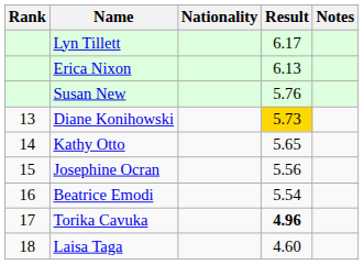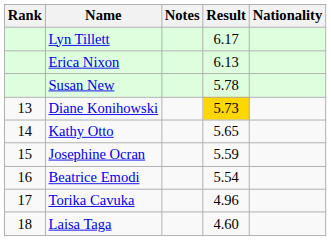 <table class="wikitable sortable" style="text-align:center">
 <tr>
 <th>Rank</th>
 <th>Name</th>
+<th>Notes</th>
+<th>Result</th>
 <th>Nationality</th>
-<th>Result</th>
-<th>Notes</th>
 </tr>
 <tr bgcolor=ddffdd>
 <td></td>
 <td align=left><a href='#'>Lyn Tillett</a></td>
+<td></td>
+<td>6.17</td>
 <td align=left></td>
-<td>6.17</td>
-<td></td>
 </tr>
 <tr bgcolor=ddffdd>
 <td></td>
 <td align=left><a href='#'>Erica Nixon</a></td>
+<td></td>
+<td>6.13</td>
 <td align=left></td>
-<td>6.13</td>
-<td></td>
 </tr>
 <tr bgcolor=ddffdd>
 <td></td>
 <td align=left><a href='#'>Susan New</a></td>
+<td></td>
+<td>5.78</td>
 <td align=left></td>
-<td>5.76</td>
-<td></td>
 </tr>
 <tr>
 <td>13</td>
 <td align=left><a href='#'>Diane Konihowski</a></td>
+<td></td>
+<td style="background: gold;">5.73</td>
 <td align=left></td>
-<td style="background: gold;">5.73</td>
-<td></td>
 </tr>
 <tr>
 <td>14</td>
 <td align=left><a href='#'>Kathy Otto</a></td>
+<td></td>
+<td>5.65</td>
 <td align=left></td>
-<td>5.65</td>
-<td></td>
 </tr>
 <tr>
 <td>15</td>
 <td align=left><a href='#'>Josephine Ocran</a></td>
+<td></td>
+<td>5.59</td>
 <td align=left></td>
-<td>5.56</td>
-<td></td>
 </tr>
 <tr>
 <td>16</td>
 <td align=left><a href='#'>Beatrice Emodi</a></td>
+<td></td>
+<td>5.54</td>
 <td align=left></td>
-<td>5.54</td>
-<td></td>
 </tr>
 <tr>
 <td>17</td>
 <td align=left><a href='#'>Torika Cavuka</a></td>
+<td></td>
+<td>4.96</td>
 <td align=left></td>
-<td><strong>4.96</strong></td>
-<td></td>
 </tr>
 <tr>
 <td>18</td>
 <td align=left><a href='#'>Laisa Taga</a></td>
+<td></td>
+<td>4.60</td>
 <td align=left></td>
-<td>4.60</td>
-<td></td>
 </tr>
 </table>
